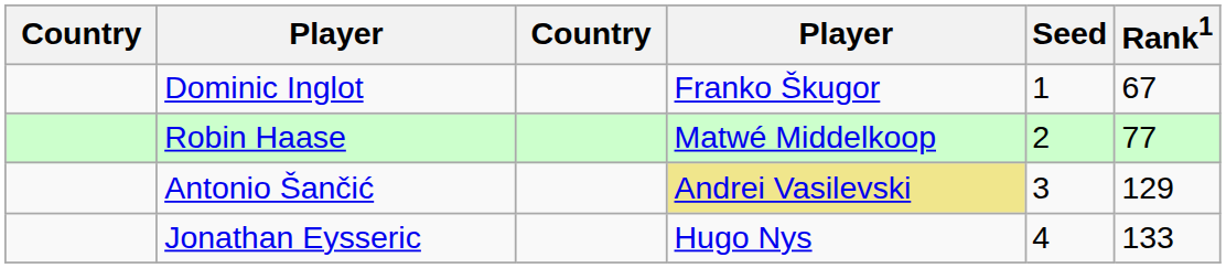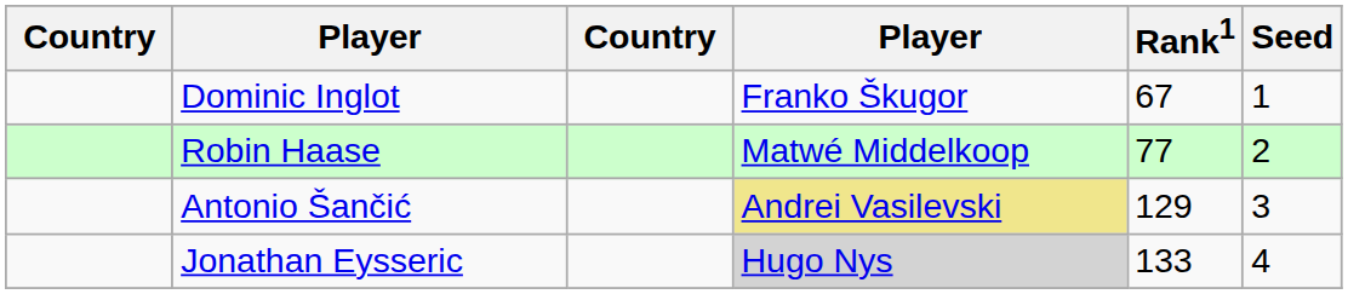 <table class="sortable wikitable">
 <tr>
 <th width="70">Country</th>
 <th width="175">Player</th>
 <th width="70">Country</th>
 <th width="175">Player</th>
+<th>Rank<sup>1</sup></th>
 <th>Seed</th>
-<th>Rank<sup>1</sup></th>
 </tr>
 <tr>
 <td></td>
 <td><a href='#'>Dominic Inglot</a></td>
 <td></td>
 <td><a href='#'>Franko Škugor</a></td>
+<td>67</td>
 <td>1</td>
-<td>67</td>
 </tr>
 <tr style="background:#cfc;">
 <td></td>
 <td><a href='#'>Robin Haase</a></td>
 <td></td>
 <td><a href='#'>Matwé Middelkoop</a></td>
+<td>77</td>
 <td>2</td>
-<td>77</td>
 </tr>
 <tr>
 <td></td>
 <td><a href='#'>Antonio Šančić</a></td>
 <td></td>
 <td style="background: khaki;"><a href='#'>Andrei Vasilevski</a></td>
+<td>129</td>
 <td>3</td>
-<td>129</td>
 </tr>
 <tr>
 <td></td>
 <td><a href='#'>Jonathan Eysseric</a></td>
 <td></td>
-<td><a href='#'>Hugo Nys</a></td>
+<td style="background: lightgrey;"><a href='#'>Hugo Nys</a></td>
+<td>133</td>
 <td>4</td>
-<td>133</td>
 </tr>
 </table>
